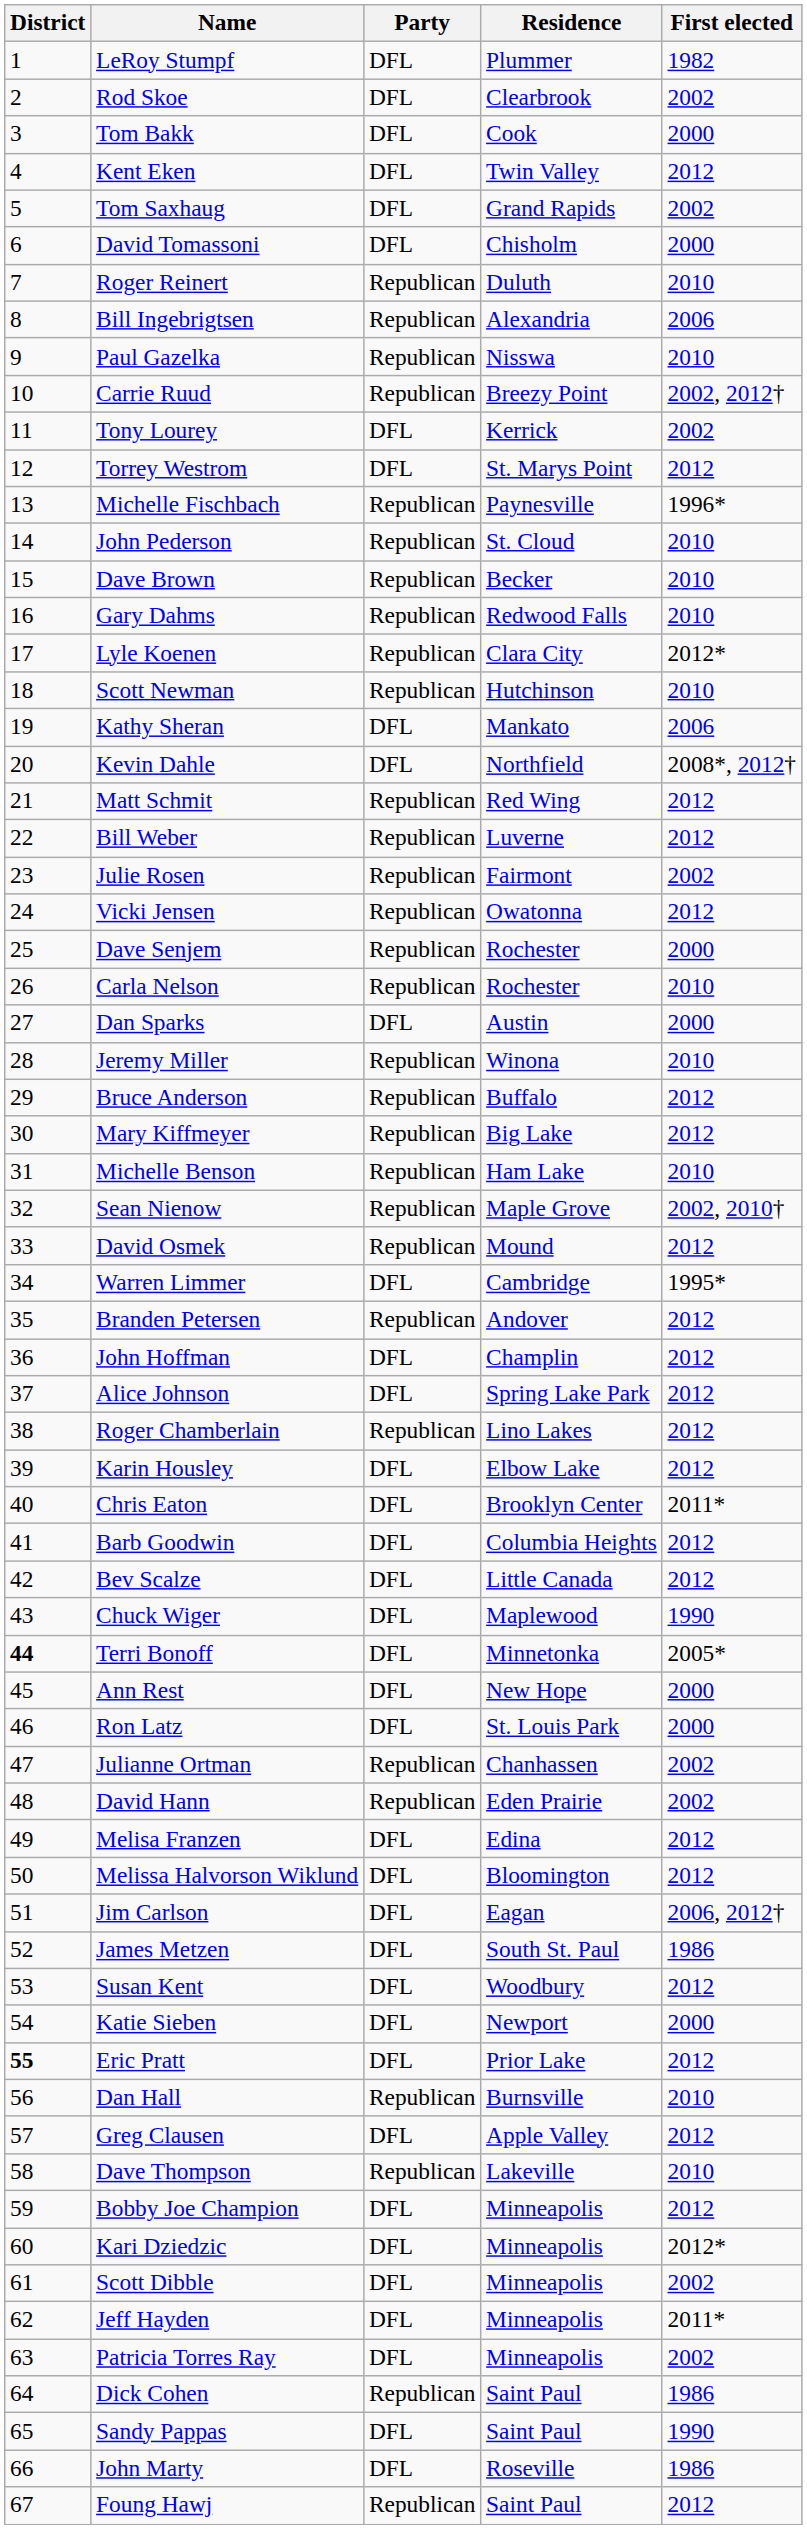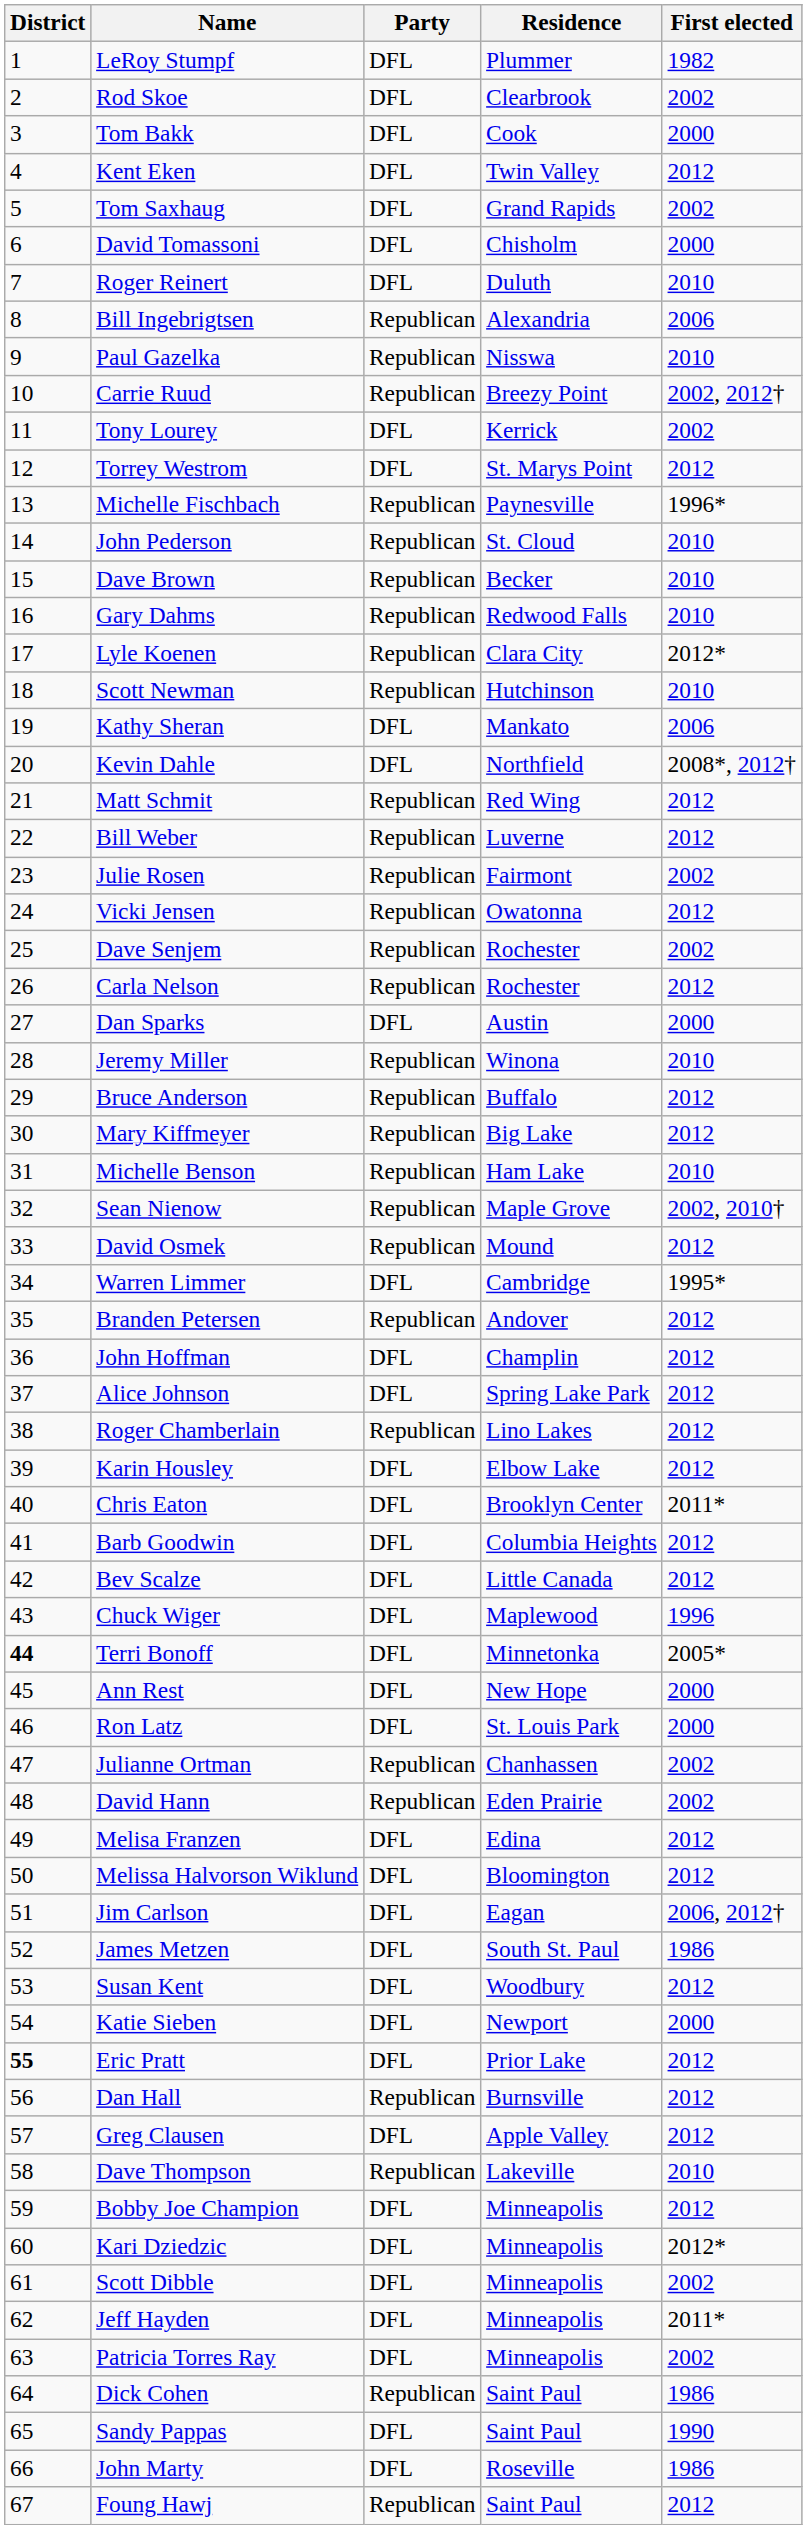 <table class="wikitable sortable">
 <tr>
 <th>District</th>
 <th>Name</th>
 <th>Party</th>
 <th>Residence</th>
 <th>First elected</th>
 </tr>
 <tr>
 <td>1</td>
 <td data-sort-value="Stumpf, LeRoy"><a href='#'>LeRoy Stumpf</a></td>
 <td>DFL</td>
 <td><a href='#'>Plummer</a></td>
 <td><a href='#'>1982</a></td>
 </tr>
 <tr>
 <td>2</td>
 <td data-sort-value="Skoe, Rod"><a href='#'>Rod Skoe</a></td>
 <td>DFL</td>
 <td><a href='#'>Clearbrook</a></td>
 <td><a href='#'>2002</a></td>
 </tr>
 <tr>
 <td>3</td>
 <td data-sort-value="Bakk, Tom"><a href='#'>Tom Bakk</a></td>
 <td>DFL</td>
 <td><a href='#'>Cook</a></td>
 <td><a href='#'>2000</a></td>
 </tr>
 <tr>
 <td>4</td>
 <td data-sort-value="Eken, Kent"><a href='#'>Kent Eken</a></td>
 <td>DFL</td>
 <td><a href='#'>Twin Valley</a></td>
 <td><a href='#'>2012</a></td>
 </tr>
 <tr>
 <td>5</td>
 <td data-sort-value="Saxhaug, Tom"><a href='#'>Tom Saxhaug</a></td>
 <td>DFL</td>
 <td><a href='#'>Grand Rapids</a></td>
 <td><a href='#'>2002</a></td>
 </tr>
 <tr>
 <td>6</td>
 <td data-sort-value="Tomassoni, David"><a href='#'>David Tomassoni</a></td>
 <td>DFL</td>
 <td><a href='#'>Chisholm</a></td>
 <td><a href='#'>2000</a></td>
 </tr>
 <tr>
 <td>7</td>
 <td data-sort-value="Reinert, Roger"><a href='#'>Roger Reinert</a></td>
-<td>Republican</td>
+<td>DFL</td>
 <td><a href='#'>Duluth</a></td>
 <td><a href='#'>2010</a></td>
 </tr>
 <tr>
 <td>8</td>
 <td data-sort-value="Ingebrigtsen, Bill"><a href='#'>Bill Ingebrigtsen</a></td>
 <td>Republican</td>
 <td><a href='#'>Alexandria</a></td>
 <td><a href='#'>2006</a></td>
 </tr>
 <tr>
 <td>9</td>
 <td data-sort-value="Gazelka, Paul"><a href='#'>Paul Gazelka</a></td>
 <td>Republican</td>
 <td><a href='#'>Nisswa</a></td>
 <td><a href='#'>2010</a></td>
 </tr>
 <tr>
 <td>10</td>
 <td data-sort-value="Ruud, Carrie"><a href='#'>Carrie Ruud</a></td>
 <td>Republican</td>
 <td><a href='#'>Breezy Point</a></td>
 <td data-sort-value="2002"><a href='#'>2002</a>, <a href='#'>2012</a>†</td>
 </tr>
 <tr>
 <td>11</td>
 <td data-sort-value="Lourey, Tony"><a href='#'>Tony Lourey</a></td>
 <td>DFL</td>
 <td><a href='#'>Kerrick</a></td>
 <td><a href='#'>2002</a></td>
 </tr>
 <tr>
 <td>12</td>
 <td data-sort-value="Westrom, Torrey"><a href='#'>Torrey Westrom</a></td>
 <td>DFL</td>
 <td><a href='#'>St. Marys Point</a></td>
 <td><a href='#'>2012</a></td>
 </tr>
 <tr>
 <td>13</td>
 <td data-sort-value="Fischbach, Michelle"><a href='#'>Michelle Fischbach</a></td>
 <td>Republican</td>
 <td><a href='#'>Paynesville</a></td>
 <td>1996*</td>
 </tr>
 <tr>
 <td>14</td>
 <td data-sort-value="Pederson, John"><a href='#'>John Pederson</a></td>
 <td>Republican</td>
 <td><a href='#'>St. Cloud</a></td>
 <td><a href='#'>2010</a></td>
 </tr>
 <tr>
 <td>15</td>
 <td data-sort-value="Brown, Dave"><a href='#'>Dave Brown</a></td>
 <td>Republican</td>
 <td><a href='#'>Becker</a></td>
 <td><a href='#'>2010</a></td>
 </tr>
 <tr>
 <td>16</td>
 <td data-sort-value="Dahms, Gary"><a href='#'>Gary Dahms</a></td>
 <td>Republican</td>
 <td><a href='#'>Redwood Falls</a></td>
 <td><a href='#'>2010</a></td>
 </tr>
 <tr>
 <td>17</td>
 <td data-sort-value="Koenen, Lyle"><a href='#'>Lyle Koenen</a></td>
 <td>Republican</td>
 <td><a href='#'>Clara City</a></td>
 <td>2012*</td>
 </tr>
 <tr>
 <td>18</td>
 <td data-sort-value="Newman, Scott"><a href='#'>Scott Newman</a></td>
 <td>Republican</td>
 <td><a href='#'>Hutchinson</a></td>
 <td><a href='#'>2010</a></td>
 </tr>
 <tr>
 <td>19</td>
 <td data-sort-value="Sheran, Kathy"><a href='#'>Kathy Sheran</a></td>
 <td>DFL</td>
 <td><a href='#'>Mankato</a></td>
 <td><a href='#'>2006</a></td>
 </tr>
 <tr>
 <td>20</td>
 <td data-sort-value="Dahle, Kevin"><a href='#'>Kevin Dahle</a></td>
 <td>DFL</td>
 <td><a href='#'>Northfield</a></td>
 <td data-sort-value="2008">2008*, <a href='#'>2012</a>†</td>
 </tr>
 <tr>
 <td>21</td>
 <td data-sort-value="Schmit, Matt"><a href='#'>Matt Schmit</a></td>
 <td>Republican</td>
 <td><a href='#'>Red Wing</a></td>
 <td><a href='#'>2012</a></td>
 </tr>
 <tr>
 <td>22</td>
 <td data-sort-value="Weber, Bill"><a href='#'>Bill Weber</a></td>
 <td>Republican</td>
 <td><a href='#'>Luverne</a></td>
 <td><a href='#'>2012</a></td>
 </tr>
 <tr>
 <td>23</td>
 <td data-sort-value="Rosen, Julie"><a href='#'>Julie Rosen</a></td>
 <td>Republican</td>
 <td><a href='#'>Fairmont</a></td>
 <td><a href='#'>2002</a></td>
 </tr>
 <tr>
 <td>24</td>
 <td data-sort-value="Jensen, Vicki"><a href='#'>Vicki Jensen</a></td>
 <td>Republican</td>
 <td><a href='#'>Owatonna</a></td>
 <td><a href='#'>2012</a></td>
 </tr>
 <tr>
 <td>25</td>
 <td data-sort-value="Senjem, Dave"><a href='#'>Dave Senjem</a></td>
 <td>Republican</td>
 <td><a href='#'>Rochester</a></td>
-<td><a href='#'>2000</a></td>
+<td><a href='#'>2002</a></td>
 </tr>
 <tr>
 <td>26</td>
 <td data-sort-value="Nelson, Carla"><a href='#'>Carla Nelson</a></td>
 <td>Republican</td>
 <td><a href='#'>Rochester</a></td>
-<td><a href='#'>2010</a></td>
+<td><a href='#'>2012</a></td>
 </tr>
 <tr>
 <td>27</td>
 <td data-sort-value="Sparks, Dan"><a href='#'>Dan Sparks</a></td>
 <td>DFL</td>
 <td><a href='#'>Austin</a></td>
 <td><a href='#'>2000</a></td>
 </tr>
 <tr>
 <td>28</td>
 <td data-sort-value="Miller, Jeremy"><a href='#'>Jeremy Miller</a></td>
 <td>Republican</td>
 <td><a href='#'>Winona</a></td>
 <td><a href='#'>2010</a></td>
 </tr>
 <tr>
 <td>29</td>
 <td data-sort-value="Anderson, Bruce"><a href='#'>Bruce Anderson</a></td>
 <td>Republican</td>
 <td><a href='#'>Buffalo</a></td>
 <td><a href='#'>2012</a></td>
 </tr>
 <tr>
 <td>30</td>
 <td data-sort-value="Kiffmeyer, Mary"><a href='#'>Mary Kiffmeyer</a></td>
 <td>Republican</td>
 <td><a href='#'>Big Lake</a></td>
 <td><a href='#'>2012</a></td>
 </tr>
 <tr>
 <td>31</td>
 <td data-sort-value="Benson, Michelle"><a href='#'>Michelle Benson</a></td>
 <td>Republican</td>
 <td><a href='#'>Ham Lake</a></td>
 <td><a href='#'>2010</a></td>
 </tr>
 <tr>
 <td>32</td>
 <td data-sort-value="Nienow, Sean"><a href='#'>Sean Nienow</a></td>
 <td>Republican</td>
 <td><a href='#'>Maple Grove</a></td>
 <td data-sort-value="2002"><a href='#'>2002</a>, <a href='#'>2010</a>†</td>
 </tr>
 <tr>
 <td>33</td>
 <td data-sort-value="Osmek, David"><a href='#'>David Osmek</a></td>
 <td>Republican</td>
 <td><a href='#'>Mound</a></td>
 <td><a href='#'>2012</a></td>
 </tr>
 <tr>
 <td>34</td>
 <td data-sort-value="Limmer, Warren"><a href='#'>Warren Limmer</a></td>
 <td>DFL</td>
 <td><a href='#'>Cambridge</a></td>
 <td>1995*</td>
 </tr>
 <tr>
 <td>35</td>
 <td data-sort-value="Petersen, Branden"><a href='#'>Branden Petersen</a></td>
 <td>Republican</td>
 <td><a href='#'>Andover</a></td>
 <td><a href='#'>2012</a></td>
 </tr>
 <tr>
 <td>36</td>
 <td data-sort-value="Hoffman, John"><a href='#'>John Hoffman</a></td>
 <td>DFL</td>
 <td><a href='#'>Champlin</a></td>
 <td><a href='#'>2012</a></td>
 </tr>
 <tr>
 <td>37</td>
 <td data-sort-value="Johnson, Alice"><a href='#'>Alice Johnson</a></td>
 <td>DFL</td>
 <td><a href='#'>Spring Lake Park</a></td>
 <td><a href='#'>2012</a></td>
 </tr>
 <tr>
 <td>38</td>
 <td data-sort-value="Chamberlain, Roger"><a href='#'>Roger Chamberlain</a></td>
 <td>Republican</td>
 <td><a href='#'>Lino Lakes</a></td>
 <td><a href='#'>2012</a></td>
 </tr>
 <tr>
 <td>39</td>
 <td data-sort-value="Housley, Karin"><a href='#'>Karin Housley</a></td>
 <td>DFL</td>
 <td><a href='#'>Elbow Lake</a></td>
 <td><a href='#'>2012</a></td>
 </tr>
 <tr>
 <td>40</td>
 <td data-sort-value="Eaton, Chris"><a href='#'>Chris Eaton</a></td>
 <td>DFL</td>
 <td><a href='#'>Brooklyn Center</a></td>
 <td>2011*</td>
 </tr>
 <tr>
 <td>41</td>
 <td data-sort-value="Goodwin, Barb"><a href='#'>Barb Goodwin</a></td>
 <td>DFL</td>
 <td><a href='#'>Columbia Heights</a></td>
 <td><a href='#'>2012</a></td>
 </tr>
 <tr>
 <td>42</td>
 <td data-sort-value="Scalze, Bev"><a href='#'>Bev Scalze</a></td>
 <td>DFL</td>
 <td><a href='#'>Little Canada</a></td>
 <td><a href='#'>2012</a></td>
 </tr>
 <tr>
 <td>43</td>
 <td data-sort-value="Wiger, Chuck"><a href='#'>Chuck Wiger</a></td>
 <td>DFL</td>
 <td><a href='#'>Maplewood</a></td>
-<td><a href='#'>1990</a></td>
+<td><a href='#'>1996</a></td>
 </tr>
 <tr>
 <td><strong>44</strong></td>
 <td data-sort-value="Bonoff, Terri"><a href='#'>Terri Bonoff</a></td>
 <td>DFL</td>
 <td><a href='#'>Minnetonka</a></td>
 <td>2005*</td>
 </tr>
 <tr>
 <td>45</td>
 <td data-sort-value="Rest, Ann"><a href='#'>Ann Rest</a></td>
 <td>DFL</td>
 <td><a href='#'>New Hope</a></td>
 <td><a href='#'>2000</a></td>
 </tr>
 <tr>
 <td>46</td>
 <td data-sort-value="Latz, Ron"><a href='#'>Ron Latz</a></td>
 <td>DFL</td>
 <td><a href='#'>St. Louis Park</a></td>
 <td><a href='#'>2000</a></td>
 </tr>
 <tr>
 <td>47</td>
 <td data-sort-value="Ortman, Julianne"><a href='#'>Julianne Ortman</a></td>
 <td>Republican</td>
 <td><a href='#'>Chanhassen</a></td>
 <td><a href='#'>2002</a></td>
 </tr>
 <tr>
 <td>48</td>
 <td data-sort-value="Hann, David"><a href='#'>David Hann</a></td>
 <td>Republican</td>
 <td><a href='#'>Eden Prairie</a></td>
 <td><a href='#'>2002</a></td>
 </tr>
 <tr>
 <td>49</td>
 <td data-sort-value="Franzen, Melisa"><a href='#'>Melisa Franzen</a></td>
 <td>DFL</td>
 <td><a href='#'>Edina</a></td>
 <td><a href='#'>2012</a></td>
 </tr>
 <tr>
 <td>50</td>
 <td data-sort-value="Wiklund, Melissa Halvorson"><a href='#'>Melissa Halvorson Wiklund</a></td>
 <td>DFL</td>
 <td><a href='#'>Bloomington</a></td>
 <td><a href='#'>2012</a></td>
 </tr>
 <tr>
 <td>51</td>
 <td data-sort-value="Carlson, Jim"><a href='#'>Jim Carlson</a></td>
 <td>DFL</td>
 <td><a href='#'>Eagan</a></td>
 <td data-sort-value="2006"><a href='#'>2006</a>, <a href='#'>2012</a>†</td>
 </tr>
 <tr>
 <td>52</td>
 <td data-sort-value="Metzen, James"><a href='#'>James Metzen</a></td>
 <td>DFL</td>
 <td><a href='#'>South St. Paul</a></td>
 <td><a href='#'>1986</a></td>
 </tr>
 <tr>
 <td>53</td>
 <td data-sort-value="Kent, Susan"><a href='#'>Susan Kent</a></td>
 <td>DFL</td>
 <td><a href='#'>Woodbury</a></td>
 <td><a href='#'>2012</a></td>
 </tr>
 <tr>
 <td>54</td>
 <td data-sort-value="Sieben, Katie"><a href='#'>Katie Sieben</a></td>
 <td>DFL</td>
 <td><a href='#'>Newport</a></td>
 <td><a href='#'>2000</a></td>
 </tr>
 <tr>
 <td><strong>55</strong></td>
 <td data-sort-value="Pratt, Eric"><a href='#'>Eric Pratt</a></td>
 <td>DFL</td>
 <td><a href='#'>Prior Lake</a></td>
 <td><a href='#'>2012</a></td>
 </tr>
 <tr>
 <td>56</td>
 <td data-sort-value="Hall, Dan"><a href='#'>Dan Hall</a></td>
 <td>Republican</td>
 <td><a href='#'>Burnsville</a></td>
-<td><a href='#'>2010</a></td>
+<td><a href='#'>2012</a></td>
 </tr>
 <tr>
 <td>57</td>
 <td data-sort-value="Clausen, Greg"><a href='#'>Greg Clausen</a></td>
 <td>DFL</td>
 <td><a href='#'>Apple Valley</a></td>
 <td><a href='#'>2012</a></td>
 </tr>
 <tr>
 <td>58</td>
 <td data-sort-value="Thompson, Dave"><a href='#'>Dave Thompson</a></td>
 <td>Republican</td>
 <td><a href='#'>Lakeville</a></td>
 <td><a href='#'>2010</a></td>
 </tr>
 <tr>
 <td>59</td>
 <td data-sort-value="Champion, Bobby Joe"><a href='#'>Bobby Joe Champion</a></td>
 <td>DFL</td>
 <td><a href='#'>Minneapolis</a></td>
 <td><a href='#'>2012</a></td>
 </tr>
 <tr>
 <td>60</td>
 <td data-sort-value="Dziedzic, Kari"><a href='#'>Kari Dziedzic</a></td>
 <td>DFL</td>
 <td><a href='#'>Minneapolis</a></td>
 <td>2012*</td>
 </tr>
 <tr>
 <td>61</td>
 <td data-sort-value="Dibble, Scott"><a href='#'>Scott Dibble</a></td>
 <td>DFL</td>
 <td><a href='#'>Minneapolis</a></td>
 <td><a href='#'>2002</a></td>
 </tr>
 <tr>
 <td>62</td>
 <td data-sort-value="Hayden, Jeff"><a href='#'>Jeff Hayden</a></td>
 <td>DFL</td>
 <td><a href='#'>Minneapolis</a></td>
 <td>2011*</td>
 </tr>
 <tr>
 <td>63</td>
 <td data-sort-value="Torres Ray, Patricia"><a href='#'>Patricia Torres Ray</a></td>
 <td>DFL</td>
 <td><a href='#'>Minneapolis</a></td>
 <td><a href='#'>2002</a></td>
 </tr>
 <tr>
 <td>64</td>
 <td data-sort-value="Cohen, Dick"><a href='#'>Dick Cohen</a></td>
 <td>Republican</td>
 <td><a href='#'>Saint Paul</a></td>
 <td><a href='#'>1986</a></td>
 </tr>
 <tr>
 <td>65</td>
 <td data-sort-value="Pappas, Sandy"><a href='#'>Sandy Pappas</a></td>
 <td>DFL</td>
 <td><a href='#'>Saint Paul</a></td>
 <td><a href='#'>1990</a></td>
 </tr>
 <tr>
 <td>66</td>
 <td data-sort-value="Marty, John"><a href='#'>John Marty</a></td>
 <td>DFL</td>
 <td><a href='#'>Roseville</a></td>
 <td><a href='#'>1986</a></td>
 </tr>
 <tr>
 <td>67</td>
 <td data-sort-value="Hawj, Foung"><a href='#'>Foung Hawj</a></td>
 <td>Republican</td>
 <td><a href='#'>Saint Paul</a></td>
 <td><a href='#'>2012</a></td>
 </tr>
 </table>
